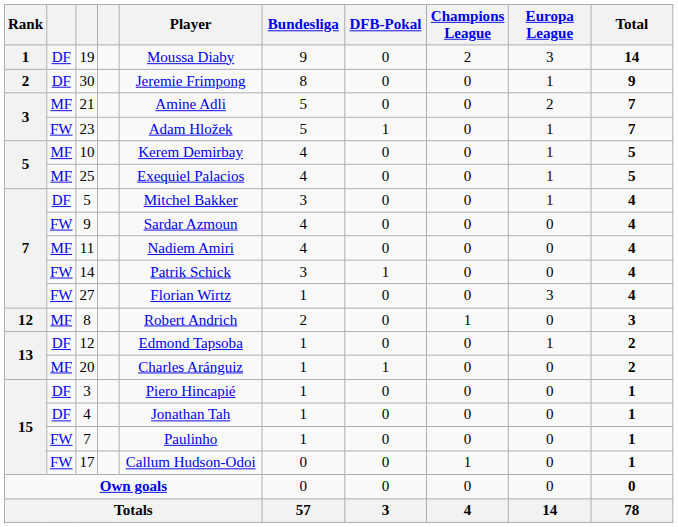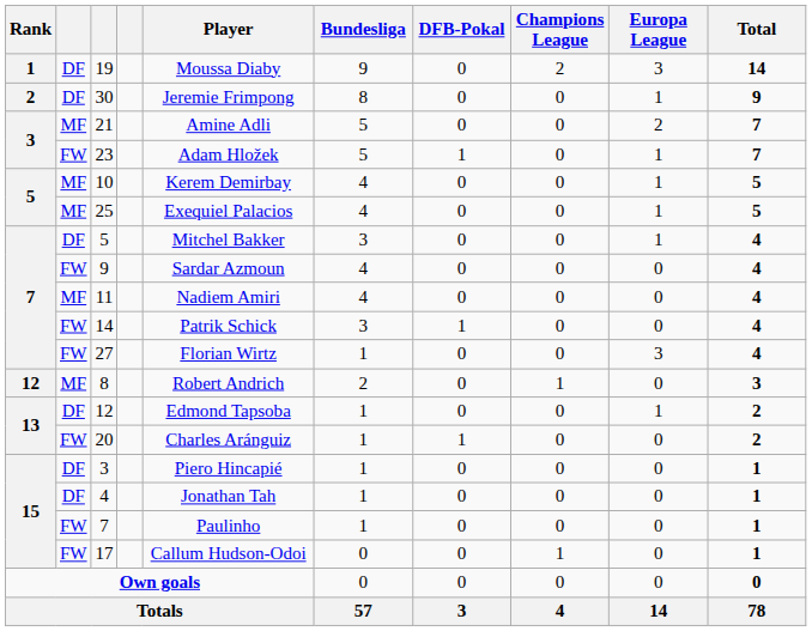 <table class="wikitable" style="text-align:center">
 <tr>
 <th width=15>Rank</th>
 <th width=15></th>
 <th width=15></th>
 <th width=15></th>
 <th width=145>Player</th>
 <th width=80><strong><a href='#'>Bundesliga</a></strong></th>
 <th width=80><strong><a href='#'>DFB-Pokal</a></strong></th>
 <th width=80><strong><a href='#'>Champions League</a></strong></th>
 <th width=80><strong><a href='#'>Europa League</a></strong></th>
 <th width=80>Total</th>
 </tr>
 <tr>
 <th>1</th>
 <td><a href='#'>DF</a></td>
 <td>19</td>
 <td></td>
 <td><a href='#'>Moussa Diaby</a></td>
 <td>9</td>
 <td>0</td>
 <td>2</td>
 <td>3</td>
 <td><strong>14</strong></td>
 </tr>
 <tr>
 <th>2</th>
 <td><a href='#'>DF</a></td>
 <td>30</td>
 <td></td>
 <td><a href='#'>Jeremie Frimpong</a></td>
 <td>8</td>
 <td>0</td>
 <td>0</td>
 <td>1</td>
 <td><strong>9</strong></td>
 </tr>
 <tr>
 <th rowspan=2>3</th>
 <td><a href='#'>MF</a></td>
 <td>21</td>
 <td></td>
 <td><a href='#'>Amine Adli</a></td>
 <td>5</td>
 <td>0</td>
 <td>0</td>
 <td>2</td>
 <td><strong>7</strong></td>
 </tr>
 <tr>
 <td><a href='#'>FW</a></td>
 <td>23</td>
 <td></td>
 <td><a href='#'>Adam Hložek</a></td>
 <td>5</td>
 <td>1</td>
 <td>0</td>
 <td>1</td>
 <td><strong>7</strong></td>
 </tr>
 <tr>
 <th rowspan=2>5</th>
 <td><a href='#'>MF</a></td>
 <td>10</td>
 <td></td>
 <td><a href='#'>Kerem Demirbay</a></td>
 <td>4</td>
 <td>0</td>
 <td>0</td>
 <td>1</td>
 <td><strong>5</strong></td>
 </tr>
 <tr>
 <td><a href='#'>MF</a></td>
 <td>25</td>
 <td></td>
 <td><a href='#'>Exequiel Palacios</a></td>
 <td>4</td>
 <td>0</td>
 <td>0</td>
 <td>1</td>
 <td><strong>5</strong></td>
 </tr>
 <tr>
 <th rowspan=5>7</th>
 <td><a href='#'>DF</a></td>
 <td>5</td>
 <td></td>
 <td><a href='#'>Mitchel Bakker</a></td>
 <td>3</td>
 <td>0</td>
 <td>0</td>
 <td>1</td>
 <td><strong>4</strong></td>
 </tr>
 <tr>
 <td><a href='#'>FW</a></td>
 <td>9</td>
 <td></td>
 <td><a href='#'>Sardar Azmoun</a></td>
 <td>4</td>
 <td>0</td>
 <td>0</td>
 <td>0</td>
 <td><strong>4</strong></td>
 </tr>
 <tr>
 <td><a href='#'>MF</a></td>
 <td>11</td>
 <td></td>
 <td><a href='#'>Nadiem Amiri</a></td>
 <td>4</td>
 <td>0</td>
 <td>0</td>
 <td>0</td>
 <td><strong>4</strong></td>
 </tr>
 <tr>
 <td><a href='#'>FW</a></td>
 <td>14</td>
 <td></td>
 <td><a href='#'>Patrik Schick</a></td>
 <td>3</td>
 <td>1</td>
 <td>0</td>
 <td>0</td>
 <td><strong>4</strong></td>
 </tr>
 <tr>
 <td><a href='#'>FW</a></td>
 <td>27</td>
 <td></td>
 <td><a href='#'>Florian Wirtz</a></td>
 <td>1</td>
 <td>0</td>
 <td>0</td>
 <td>3</td>
 <td><strong>4</strong></td>
 </tr>
 <tr>
 <th>12</th>
 <td><a href='#'>MF</a></td>
 <td>8</td>
 <td></td>
 <td><a href='#'>Robert Andrich</a></td>
 <td>2</td>
 <td>0</td>
 <td>1</td>
 <td>0</td>
 <td><strong>3</strong></td>
 </tr>
 <tr>
 <th rowspan=2>13</th>
 <td><a href='#'>DF</a></td>
 <td>12</td>
 <td></td>
 <td><a href='#'>Edmond Tapsoba</a></td>
 <td>1</td>
 <td>0</td>
 <td>0</td>
 <td>1</td>
 <td><strong>2</strong></td>
 </tr>
 <tr>
-<td><a href='#'>MF</a></td>
+<td><a href='#'>FW</a></td>
 <td>20</td>
 <td></td>
 <td><a href='#'>Charles Aránguiz</a></td>
 <td>1</td>
 <td>1</td>
 <td>0</td>
 <td>0</td>
 <td><strong>2</strong></td>
 </tr>
 <tr>
 <th rowspan=4>15</th>
 <td><a href='#'>DF</a></td>
 <td>3</td>
 <td></td>
 <td><a href='#'>Piero Hincapié</a></td>
 <td>1</td>
 <td>0</td>
 <td>0</td>
 <td>0</td>
 <td><strong>1</strong></td>
 </tr>
 <tr>
 <td><a href='#'>DF</a></td>
 <td>4</td>
 <td></td>
 <td><a href='#'>Jonathan Tah</a></td>
 <td>1</td>
 <td>0</td>
 <td>0</td>
 <td>0</td>
 <td><strong>1</strong></td>
 </tr>
 <tr>
 <td><a href='#'>FW</a></td>
 <td>7</td>
 <td></td>
 <td><a href='#'>Paulinho</a></td>
 <td>1</td>
 <td>0</td>
 <td>0</td>
 <td>0</td>
 <td><strong>1</strong></td>
 </tr>
 <tr>
 <td><a href='#'>FW</a></td>
 <td>17</td>
 <td></td>
 <td><a href='#'>Callum Hudson-Odoi</a></td>
 <td>0</td>
 <td>0</td>
 <td>1</td>
 <td>0</td>
 <td><strong>1</strong></td>
 </tr>
 <tr>
 <td colspan=5><strong><a href='#'>Own goals</a></strong></td>
 <td>0</td>
 <td>0</td>
 <td>0</td>
 <td>0</td>
 <td><strong>0</strong></td>
 </tr>
 <tr>
 <th colspan=5>Totals</th>
 <th>57</th>
 <th>3</th>
 <th>4</th>
 <th>14</th>
 <th>78</th>
 </tr>
 </table>
